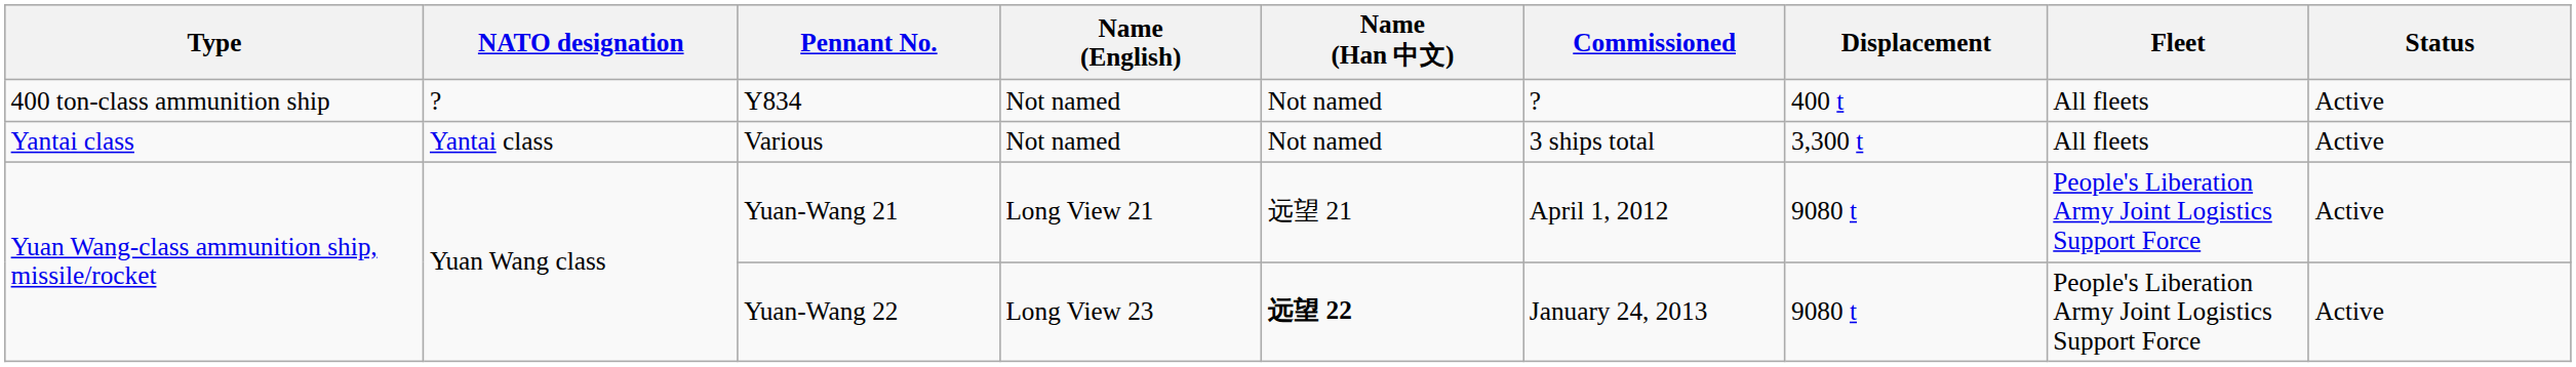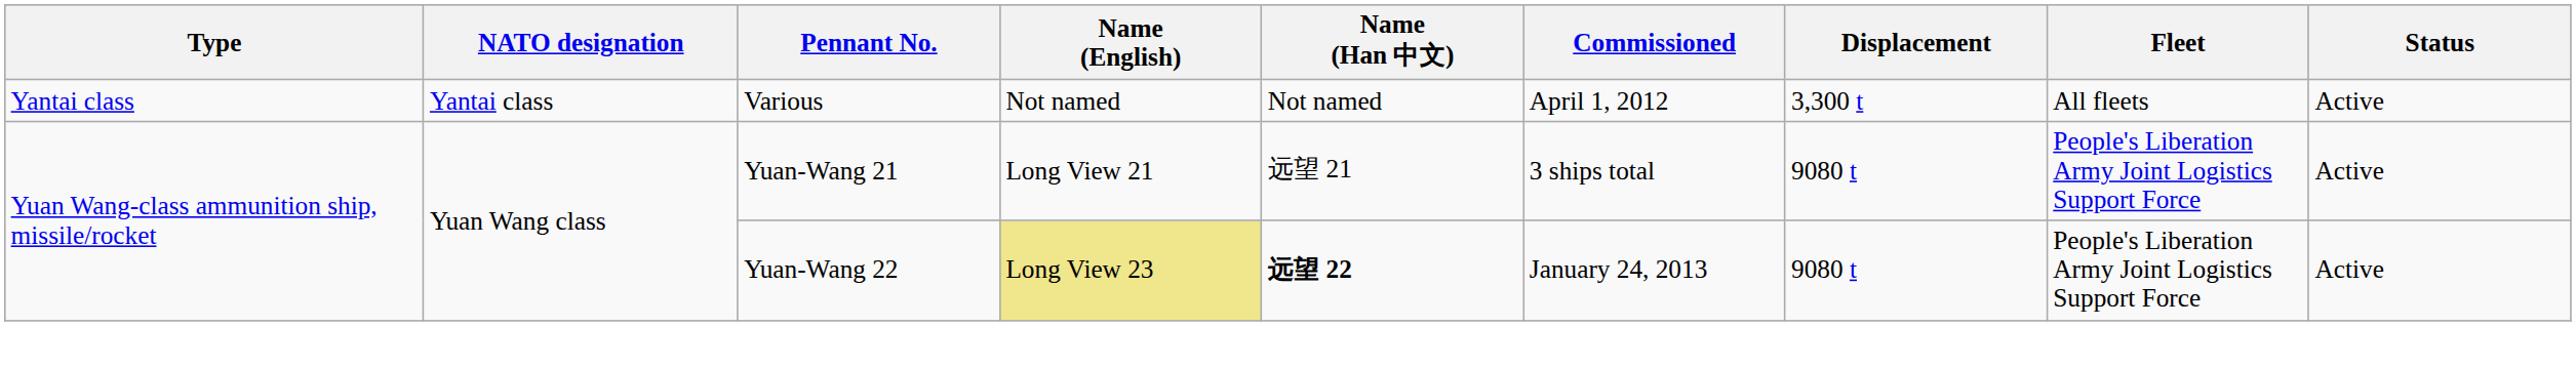 <table class="wikitable sortable"  style="margin:auto; width:100%;">
 <tr>
 <th style="text-align:center; width:16%;">Type</th>
 <th style="text-align:center; width:12%;"><a href='#'>NATO designation</a></th>
 <th style="text-align:center; width:10%;"><a href='#'>Pennant No.</a></th>
 <th style="text-align:center; width:10%;">Name<br>(English)</th>
 <th style="text-align:center; width:10%;">Name<br>(Han 中文)</th>
 <th style="text-align:center; width:10%;"><a href='#'>Commissioned</a></th>
 <th style="text-align:center; width:10%;">Displacement</th>
 <th style="text-align:center; width:10%;">Fleet</th>
 <th style="text-align:center; width:10%;">Status</th>
 </tr>
 <tr>
-<td>400 ton-class ammunition ship</td>
-<td>?</td>
-<td>Y834</td>
-<td>Not named</td>
-<td>Not named</td>
-<td>?</td>
-<td>400 <a href='#'>t</a></td>
-<td>All fleets</td>
-<td><span>Active</span></td>
-</tr>
-<tr>
 <td><a href='#'>Yantai class</a></td>
 <td><a href='#'>Yantai</a> class</td>
 <td>Various</td>
 <td>Not named</td>
 <td>Not named</td>
-<td>3 ships total</td>
+<td>April 1, 2012</td>
 <td>3,300 <a href='#'>t</a></td>
 <td>All fleets</td>
 <td><span>Active</span></td>
 </tr>
 <tr>
 <td rowspan="2"><a href='#'>Yuan Wang-class ammunition ship, missile/rocket</a></td>
 <td rowspan="2">Yuan Wang class</td>
 <td>Yuan-Wang 21</td>
 <td>Long View 21</td>
 <td>远望 21</td>
-<td>April 1, 2012</td>
+<td>3 ships total</td>
 <td>9080 <a href='#'>t</a></td>
 <td><a href='#'>People's Liberation Army Joint Logistics Support Force</a></td>
 <td><span>Active</span></td>
 </tr>
 <tr>
 <td>Yuan-Wang 22</td>
-<td>Long View 23</td>
+<td style="background: khaki;">Long View 23</td>
 <td><strong>远望 22</strong></td>
 <td>January 24, 2013</td>
 <td>9080 <a href='#'>t</a></td>
 <td>People's Liberation Army Joint Logistics Support Force</td>
 <td><span>Active</span></td>
 </tr>
 </table>
